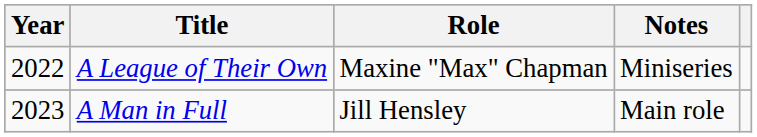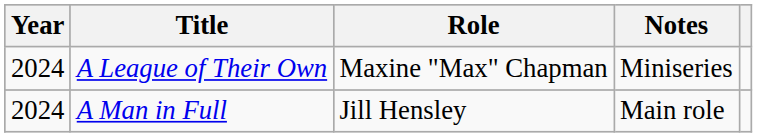 <table class="wikitable sortable">
 <tr>
 <th>Year</th>
 <th>Title</th>
 <th>Role</th>
 <th>Notes</th>
 <th></th>
 </tr>
 <tr>
-<td>2022</td>
+<td>2024</td>
 <td><em><a href='#'>A League of Their Own</a></em></td>
 <td>Maxine "Max" Chapman</td>
 <td>Miniseries</td>
 <td></td>
 </tr>
 <tr>
-<td>2023</td>
+<td>2024</td>
 <td><em><a href='#'>A Man in Full</a></em></td>
 <td>Jill Hensley</td>
 <td>Main role</td>
 <td></td>
 </tr>
 </table>
